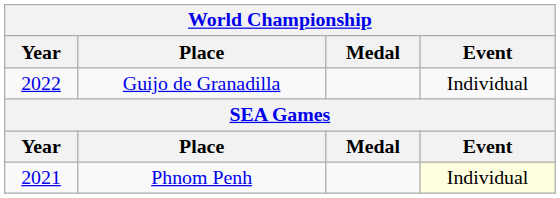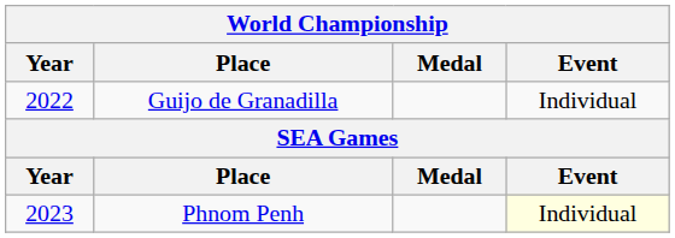 <table class="wikitable center col2izq" style="text-align:center;width:445px;">
 <tr>
 <th colspan=4><a href='#'>World Championship</a></th>
 </tr>
 <tr>
 <th>Year</th>
 <th>Place</th>
 <th>Medal</th>
 <th>Event</th>
 </tr>
 <tr>
 <td><a href='#'>2022</a></td>
 <td> <a href='#'>Guijo de Granadilla</a></td>
 <td></td>
 <td>Individual</td>
 </tr>
 <tr>
 <th colspan=4><a href='#'>SEA Games</a></th>
 </tr>
 <tr>
 <th>Year</th>
 <th>Place</th>
 <th>Medal</th>
 <th>Event</th>
 </tr>
 <tr>
-<td><a href='#'>2021</a></td>
+<td><a href='#'>2023</a></td>
 <td> <a href='#'>Phnom Penh</a></td>
 <td></td>
 <td style="background: lightyellow;">Individual</td>
 </tr>
 </table>
